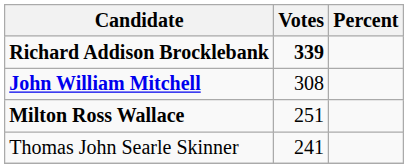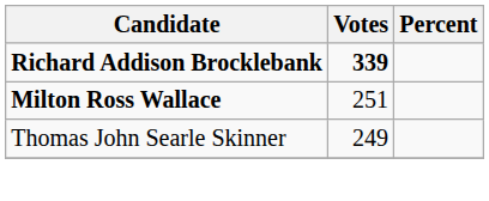 <table class="wikitable">
 <tr>
 <th>Candidate</th>
 <th>Votes</th>
 <th>Percent</th>
 </tr>
 <tr>
 <td style="font-weight:bold;">Richard Addison Brocklebank</td>
 <td style="text-align:right;"><strong>339</strong></td>
 <td style="text-align:right;"></td>
 </tr>
 <tr>
-<td style="font-weight:bold;"><a href='#'>John William Mitchell</a></td>
-<td style="text-align:right;">308</td>
-<td style="text-align:right;"></td>
-</tr>
-<tr>
 <td style="font-weight:bold;">Milton Ross Wallace</td>
 <td style="text-align:right;">251</td>
 <td style="text-align:right;"></td>
 </tr>
 <tr>
 <td>Thomas John Searle Skinner</td>
-<td style="text-align:right;">241</td>
+<td style="text-align:right;">249</td>
 <td style="text-align:right;"></td>
 </tr>
 <tr>
 </tr>
 </table>
